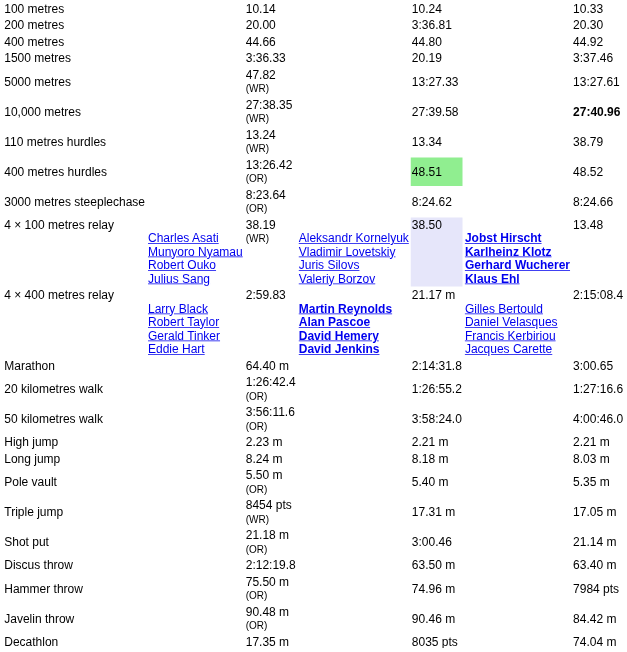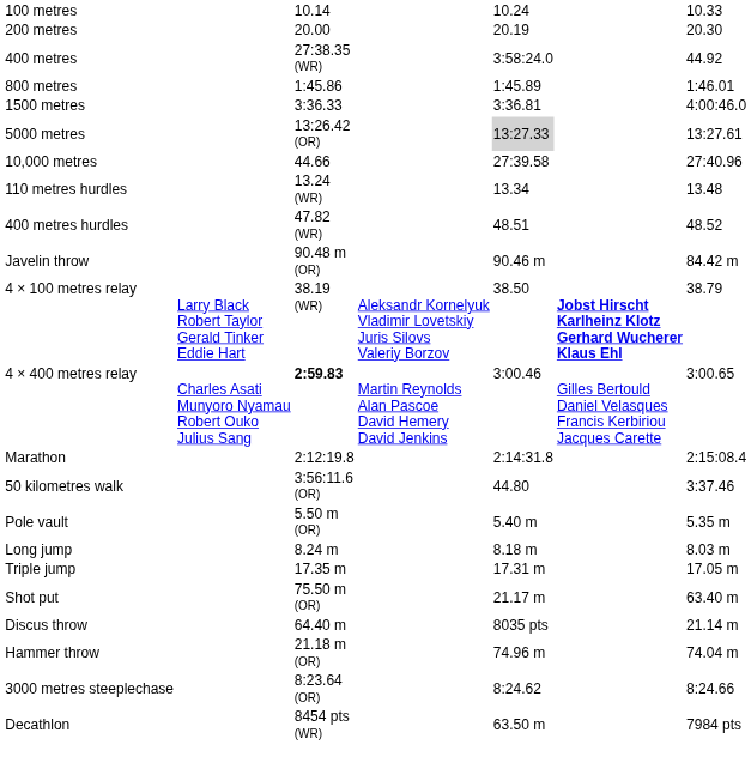 <table>
 <tr>
 <td>100 metres<br></td>
 <td></td>
 <td>10.14</td>
 <td></td>
 <td>10.24</td>
 <td></td>
 <td>10.33</td>
 </tr>
 <tr>
 <td>200 metres<br></td>
 <td></td>
 <td>20.00</td>
 <td></td>
-<td>3:36.81</td>
+<td>20.19</td>
 <td></td>
 <td>20.30</td>
 </tr>
 <tr>
 <td>400 metres<br></td>
 <td></td>
-<td>44.66</td>
+<td>27:38.35<br><small>(WR)</small></td>
 <td></td>
-<td>44.80</td>
+<td>3:58:24.0</td>
 <td></td>
 <td>44.92</td>
+</tr>
+<tr>
+<td>800 metres<br></td>
+<td></td>
+<td>1:45.86</td>
+<td></td>
+<td>1:45.89</td>
+<td></td>
+<td>1:46.01</td>
 </tr>
 <tr>
 <td>1500 metres<br></td>
 <td></td>
 <td>3:36.33</td>
 <td></td>
-<td>20.19</td>
+<td>3:36.81</td>
 <td></td>
-<td>3:37.46</td>
+<td>4:00:46.0</td>
 </tr>
 <tr>
 <td>5000 metres<br></td>
 <td></td>
-<td>47.82<br><small>(WR)</small></td>
+<td>13:26.42<br><small>(OR)</small></td>
 <td></td>
-<td>13:27.33</td>
+<td style="background: lightgrey;">13:27.33</td>
 <td></td>
 <td>13:27.61</td>
 </tr>
 <tr>
 <td>10,000 metres<br></td>
 <td></td>
-<td>27:38.35<br><small>(WR)</small></td>
+<td>44.66</td>
 <td></td>
 <td>27:39.58</td>
 <td></td>
-<td><strong>27:40.96</strong></td>
+<td>27:40.96</td>
 </tr>
 <tr>
 <td>110 metres hurdles<br></td>
 <td></td>
 <td>13.24<br><small>(WR)</small></td>
 <td></td>
 <td>13.34</td>
 <td></td>
-<td>38.79</td>
+<td>13.48</td>
 </tr>
 <tr>
 <td>400 metres hurdles<br></td>
 <td></td>
-<td>13:26.42<br><small>(OR)</small></td>
+<td>47.82<br><small>(WR)</small></td>
 <td></td>
-<td style="background: lightgreen;">48.51</td>
+<td>48.51</td>
 <td></td>
 <td>48.52</td>
 </tr>
 <tr>
-<td>3000 metres steeplechase<br></td>
+<td>Javelin throw<br></td>
 <td></td>
-<td>8:23.64<br><small>(OR)</small></td>
+<td>90.48 m<br><small>(OR)</small></td>
 <td></td>
-<td>8:24.62</td>
+<td>90.46 m</td>
 <td></td>
-<td>8:24.66</td>
+<td>84.42 m</td>
 </tr>
 <tr valign="top">
 <td>4 × 100 metres relay<br></td>
-<td><br><a href='#'>Charles Asati</a><br><a href='#'>Munyoro Nyamau</a><br><a href='#'>Robert Ouko</a><br><a href='#'>Julius Sang</a></td>
+<td><br><a href='#'>Larry Black</a><br><a href='#'>Robert Taylor</a><br><a href='#'>Gerald Tinker</a><br><a href='#'>Eddie Hart</a></td>
 <td>38.19<br><small>(WR)</small></td>
 <td><br><a href='#'>Aleksandr Kornelyuk</a><br><a href='#'>Vladimir Lovetskiy</a><br><a href='#'>Juris Silovs</a><br><a href='#'>Valeriy Borzov</a></td>
-<td style="background: lavender;">38.50</td>
+<td>38.50</td>
 <td><strong><br><a href='#'>Jobst Hirscht</a><br><a href='#'>Karlheinz Klotz</a><br><a href='#'>Gerhard Wucherer</a><br><a href='#'>Klaus Ehl</a></strong></td>
-<td>13.48</td>
+<td>38.79</td>
 </tr>
 <tr valign="top">
 <td>4 × 400 metres relay<br></td>
-<td><br><a href='#'>Larry Black</a><br><a href='#'>Robert Taylor</a><br><a href='#'>Gerald Tinker</a><br><a href='#'>Eddie Hart</a></td>
-<td>2:59.83</td>
-<td><strong><br><a href='#'>Martin Reynolds</a><br><a href='#'>Alan Pascoe</a><br><a href='#'>David Hemery</a><br><a href='#'>David Jenkins</a></strong></td>
-<td>21.17 m</td>
+<td><br><a href='#'>Charles Asati</a><br><a href='#'>Munyoro Nyamau</a><br><a href='#'>Robert Ouko</a><br><a href='#'>Julius Sang</a></td>
+<td><strong>2:59.83</strong></td>
+<td><br><a href='#'>Martin Reynolds</a><br><a href='#'>Alan Pascoe</a><br><a href='#'>David Hemery</a><br><a href='#'>David Jenkins</a></td>
+<td>3:00.46</td>
 <td><br><a href='#'>Gilles Bertould</a><br><a href='#'>Daniel Velasques</a><br><a href='#'>Francis Kerbiriou</a><br><a href='#'>Jacques Carette</a></td>
-<td>2:15:08.4</td>
+<td>3:00.65</td>
 </tr>
 <tr>
 <td>Marathon<br></td>
 <td></td>
-<td>64.40 m</td>
+<td>2:12:19.8</td>
 <td></td>
 <td>2:14:31.8</td>
 <td></td>
-<td>3:00.65</td>
-</tr>
-<tr>
-<td>20 kilometres walk<br></td>
-<td></td>
-<td>1:26:42.4<br><small>(OR)</small></td>
-<td></td>
-<td>1:26:55.2</td>
-<td></td>
-<td>1:27:16.6</td>
+<td>2:15:08.4</td>
 </tr>
 <tr>
 <td>50 kilometres walk<br></td>
 <td></td>
 <td>3:56:11.6<br><small>(OR)</small></td>
 <td></td>
-<td>3:58:24.0</td>
+<td>44.80</td>
 <td></td>
-<td>4:00:46.0</td>
+<td>3:37.46</td>
 </tr>
 <tr>
-<td>High jump<br></td>
+<td>Pole vault<br></td>
 <td></td>
-<td>2.23 m</td>
+<td>5.50 m<br><small>(OR)</small></td>
 <td></td>
-<td>2.21 m</td>
+<td>5.40 m</td>
 <td></td>
-<td>2.21 m</td>
+<td>5.35 m</td>
 </tr>
 <tr>
 <td>Long jump<br></td>
 <td></td>
 <td>8.24 m</td>
 <td></td>
 <td>8.18 m</td>
 <td></td>
 <td>8.03 m</td>
 </tr>
 <tr>
-<td>Pole vault<br></td>
-<td></td>
-<td>5.50 m<br><small>(OR)</small></td>
-<td></td>
-<td>5.40 m</td>
-<td></td>
-<td>5.35 m</td>
-</tr>
-<tr>
 <td>Triple jump<br></td>
 <td></td>
-<td>8454 pts<br><small>(WR)</small></td>
+<td>17.35 m</td>
 <td></td>
 <td>17.31 m</td>
 <td></td>
 <td>17.05 m</td>
 </tr>
 <tr>
 <td>Shot put<br></td>
 <td></td>
-<td>21.18 m<br><small>(OR)</small></td>
+<td>75.50 m<br><small>(OR)</small></td>
 <td></td>
-<td>3:00.46</td>
+<td>21.17 m</td>
+<td></td>
+<td>63.40 m</td>
+</tr>
+<tr>
+<td>Discus throw<br></td>
+<td></td>
+<td>64.40 m</td>
+<td></td>
+<td>8035 pts</td>
 <td></td>
 <td>21.14 m</td>
 </tr>
 <tr>
-<td>Discus throw<br></td>
-<td></td>
-<td>2:12:19.8</td>
-<td></td>
-<td>63.50 m</td>
-<td></td>
-<td>63.40 m</td>
-</tr>
-<tr>
 <td>Hammer throw<br></td>
 <td></td>
-<td>75.50 m<br><small>(OR)</small></td>
+<td>21.18 m<br><small>(OR)</small></td>
 <td></td>
 <td>74.96 m</td>
 <td></td>
-<td>7984 pts</td>
+<td>74.04 m</td>
 </tr>
 <tr>
-<td>Javelin throw<br></td>
+<td>3000 metres steeplechase<br></td>
 <td></td>
-<td>90.48 m<br><small>(OR)</small></td>
+<td>8:23.64<br><small>(OR)</small></td>
 <td></td>
-<td>90.46 m</td>
+<td>8:24.62</td>
 <td></td>
-<td>84.42 m</td>
+<td>8:24.66</td>
 </tr>
 <tr>
 <td>Decathlon<br></td>
 <td></td>
-<td>17.35 m</td>
+<td>8454 pts<br><small>(WR)</small></td>
 <td></td>
-<td>8035 pts</td>
+<td>63.50 m</td>
 <td></td>
-<td>74.04 m</td>
+<td>7984 pts</td>
 </tr>
 </table>
